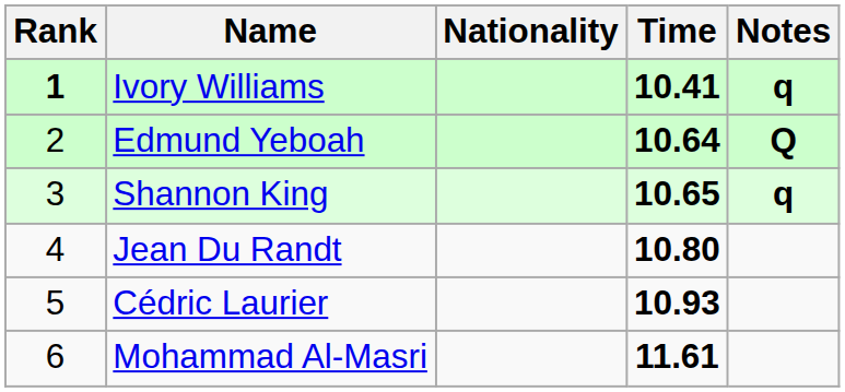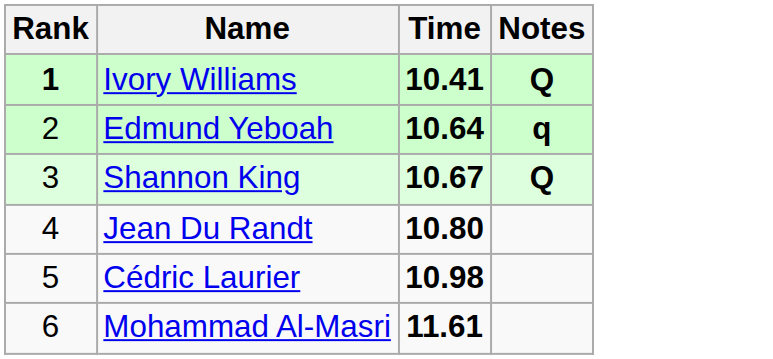 <table class="wikitable sortable" style="text-align:center">
 <tr>
 <th>Rank</th>
 <th>Name</th>
-<th>Nationality</th>
 <th>Time</th>
 <th>Notes</th>
 </tr>
 <tr bgcolor=ccffcc>
 <td><strong>1</strong></td>
 <td align=left><a href='#'>Ivory Williams</a></td>
-<td align=left></td>
 <td><strong>10.41</strong></td>
-<td><strong>q</strong></td>
+<td><strong>Q</strong></td>
 </tr>
 <tr bgcolor=ccffcc>
 <td>2</td>
 <td align=left><a href='#'>Edmund Yeboah</a></td>
-<td align=left></td>
 <td><strong>10.64</strong></td>
-<td><strong>Q</strong></td>
+<td><strong>q</strong></td>
 </tr>
 <tr bgcolor=ddffdd>
 <td>3</td>
 <td align=left><a href='#'>Shannon King</a></td>
-<td align=left></td>
-<td><strong>10.65</strong></td>
-<td><strong>q</strong></td>
+<td><strong>10.67</strong></td>
+<td><strong>Q</strong></td>
 </tr>
 <tr>
 <td>4</td>
 <td align=left><a href='#'>Jean Du Randt</a></td>
-<td align=left></td>
 <td><strong>10.80</strong></td>
 <td></td>
 </tr>
 <tr>
 <td>5</td>
 <td align=left><a href='#'>Cédric Laurier</a></td>
-<td align=left></td>
-<td><strong>10.93</strong></td>
+<td><strong>10.98</strong></td>
 <td></td>
 </tr>
 <tr>
 <td>6</td>
 <td align=left><a href='#'>Mohammad Al-Masri</a></td>
-<td align=left></td>
 <td><strong>11.61</strong></td>
 <td></td>
 </tr>
 </table>
